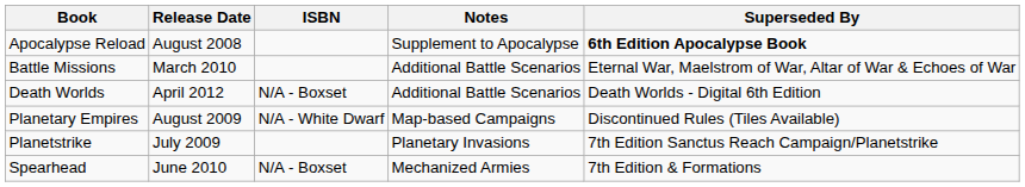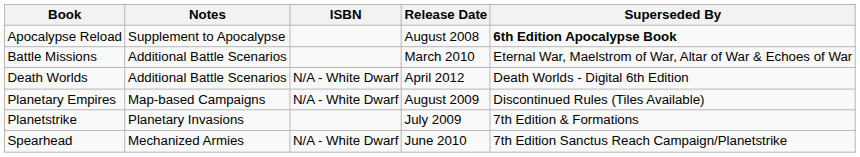 <table class="wikitable sortable">
 <tr>
 <th>Book</th>
+<th>Notes</th>
+<th>ISBN</th>
 <th>Release Date</th>
-<th>ISBN</th>
-<th>Notes</th>
 <th>Superseded By</th>
 </tr>
 <tr>
 <td>Apocalypse Reload</td>
+<td>Supplement to Apocalypse</td>
+<td></td>
 <td>August 2008</td>
-<td></td>
-<td>Supplement to Apocalypse</td>
 <td><strong>6th Edition Apocalypse Book</strong></td>
 </tr>
 <tr>
 <td>Battle Missions</td>
+<td>Additional Battle Scenarios</td>
+<td></td>
 <td>March 2010</td>
-<td></td>
-<td>Additional Battle Scenarios</td>
 <td>Eternal War, Maelstrom of War, Altar of War & Echoes of War</td>
 </tr>
 <tr>
 <td>Death Worlds</td>
+<td>Additional Battle Scenarios</td>
+<td>N/A - White Dwarf</td>
 <td>April 2012</td>
-<td>N/A - Boxset</td>
-<td>Additional Battle Scenarios</td>
 <td>Death Worlds - Digital 6th Edition</td>
 </tr>
 <tr>
 <td>Planetary Empires</td>
+<td>Map-based Campaigns</td>
+<td>N/A - White Dwarf</td>
 <td>August 2009</td>
-<td>N/A - White Dwarf</td>
-<td>Map-based Campaigns</td>
 <td>Discontinued Rules (Tiles Available)</td>
 </tr>
 <tr>
 <td>Planetstrike</td>
+<td>Planetary Invasions</td>
+<td></td>
 <td>July 2009</td>
-<td></td>
-<td>Planetary Invasions</td>
-<td>7th Edition Sanctus Reach Campaign/Planetstrike</td>
+<td>7th Edition & Formations</td>
 </tr>
 <tr>
 <td>Spearhead</td>
+<td>Mechanized Armies</td>
+<td>N/A - White Dwarf</td>
 <td>June 2010</td>
-<td>N/A - Boxset</td>
-<td>Mechanized Armies</td>
-<td>7th Edition & Formations</td>
+<td>7th Edition Sanctus Reach Campaign/Planetstrike</td>
 </tr>
 </table>
